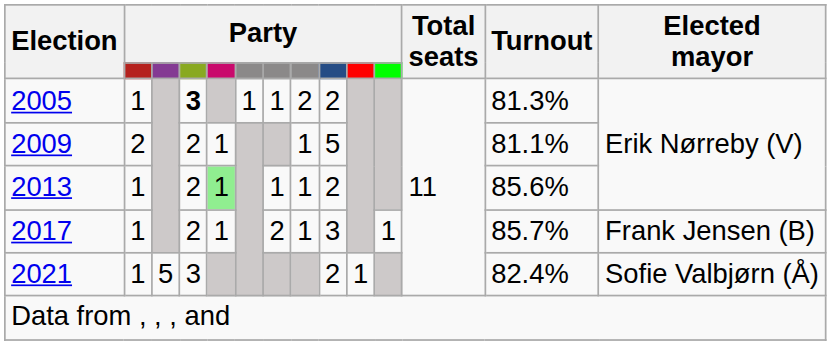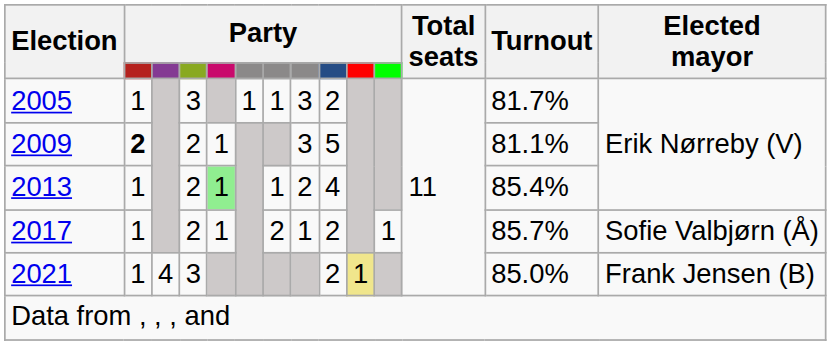 <table class="wikitable">
 <tr>
 <th rowspan="2">Election</th>
 <th colspan="10">Party</th>
 <th rowspan="2">Total<br>seats</th>
 <th rowspan="2">Turnout</th>
 <th rowspan="2">Elected<br>mayor</th>
 </tr>
 <tr>
 <td style="background:#B5211D;"><strong><a href='#'></a></strong></td>
 <td style="background:#843A93;"><strong><a href='#'></a></strong></td>
 <td style="background:#89A920;"><strong><a href='#'></a></strong></td>
 <td style="background:#C9096C;"><strong><a href='#'></a></strong></td>
 <td style="background:#8B8989;"><strong></strong></td>
 <td style="background:#8B8989;"><strong></strong></td>
 <td style="background:#8B8989;"><strong><a href='#'></a></strong></td>
 <td style="background:#254C85;"><strong><a href='#'></a></strong></td>
 <td style="background:#FF0000;"><strong><a href='#'></a></strong></td>
 <td style="background:#00FF00;"><strong><a href='#'></a></strong></td>
 </tr>
 <tr>
 <td><a href='#'>2005</a></td>
 <td>1</td>
 <td style="background:#CDC9C9;" rowspan="4"></td>
-<td><strong>3</strong></td>
+<td>3</td>
 <td style="background:#CDC9C9;"></td>
 <td>1</td>
 <td>1</td>
-<td>2</td>
+<td>3</td>
 <td>2</td>
 <td style="background:#CDC9C9;" rowspan="4"></td>
 <td style="background:#CDC9C9;" rowspan="3"></td>
 <td rowspan="5">11</td>
-<td>81.3%</td>
+<td>81.7%</td>
 <td rowspan="3">Erik Nørreby (V)</td>
 </tr>
 <tr>
 <td><a href='#'>2009</a></td>
-<td>2</td>
+<td><strong>2</strong></td>
 <td>2</td>
 <td>1</td>
 <td style="background:#CDC9C9;" rowspan="4"></td>
 <td style="background:#CDC9C9;"></td>
-<td>1</td>
+<td>3</td>
 <td>5</td>
 <td>81.1%</td>
 </tr>
 <tr>
 <td><a href='#'>2013</a></td>
 <td>1</td>
 <td>2</td>
 <td style="background: lightgreen;">1</td>
 <td>1</td>
-<td>1</td>
 <td>2</td>
-<td>85.6%</td>
+<td>4</td>
+<td>85.4%</td>
 </tr>
 <tr>
 <td><a href='#'>2017</a></td>
 <td>1</td>
 <td>2</td>
 <td>1</td>
 <td>2</td>
 <td>1</td>
-<td>3</td>
+<td>2</td>
 <td>1</td>
 <td>85.7%</td>
-<td>Frank Jensen (B)</td>
+<td>Sofie Valbjørn (Å)</td>
 </tr>
 <tr>
 <td><a href='#'>2021</a></td>
 <td>1</td>
-<td>5</td>
+<td>4</td>
 <td>3</td>
 <td style="background:#CDC9C9;"></td>
 <td style="background:#CDC9C9;"></td>
 <td style="background:#CDC9C9;"></td>
 <td>2</td>
-<td>1</td>
+<td style="background: khaki;">1</td>
 <td style="background:#CDC9C9;"></td>
-<td>82.4%</td>
-<td>Sofie Valbjørn (Å)</td>
+<td>85.0%</td>
+<td>Frank Jensen (B)</td>
 </tr>
 <tr>
 <td colspan="14">Data from , , ,  and </td>
 </tr>
 </table>
